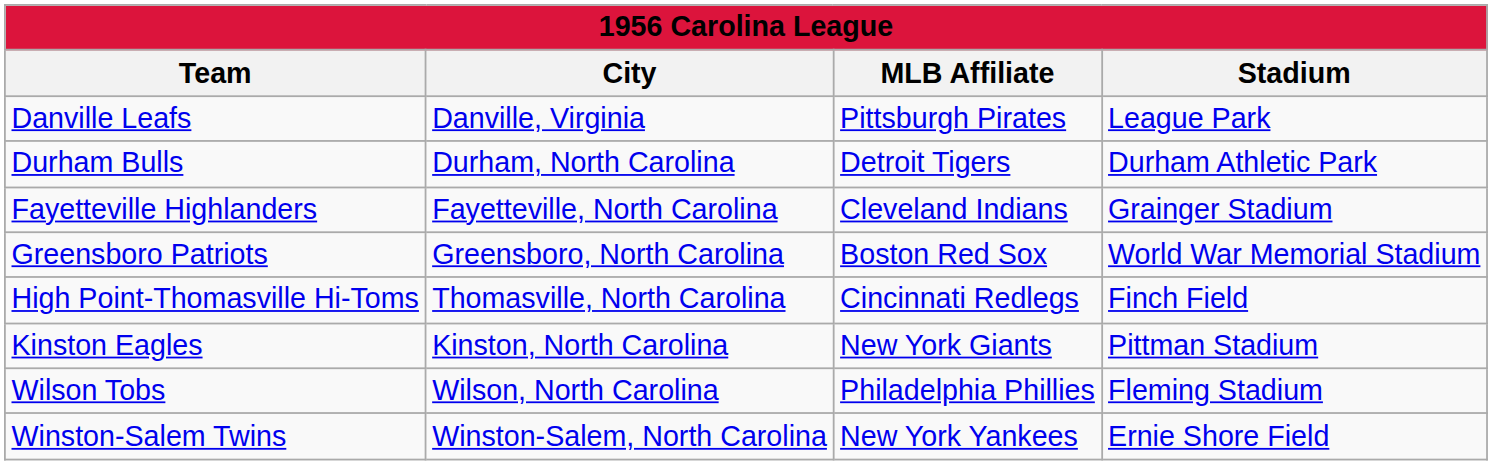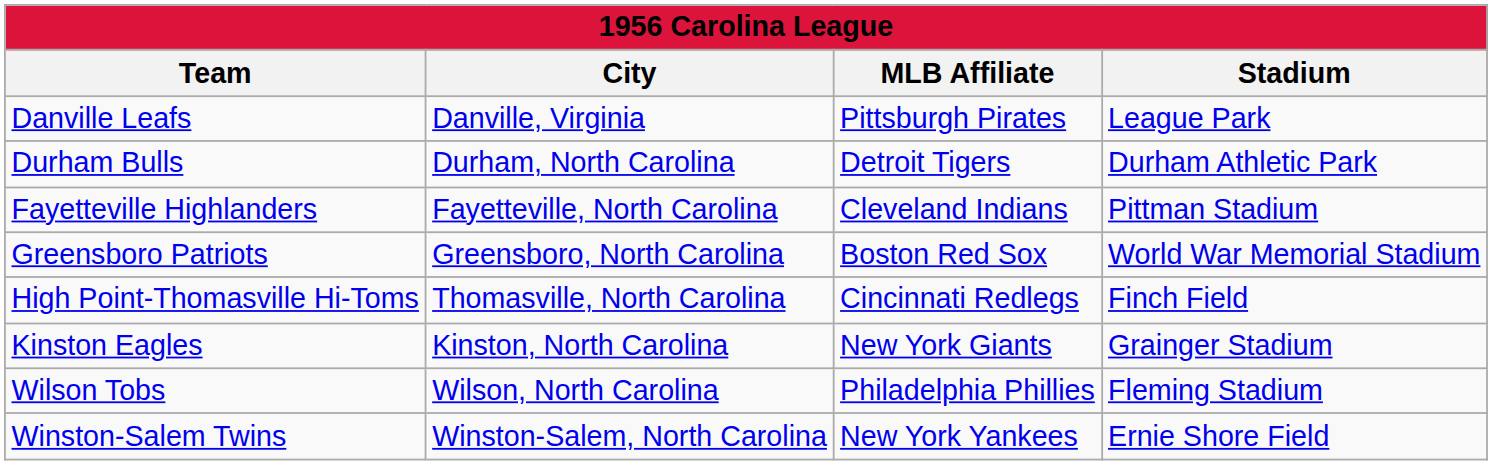 <table class="wikitable" style="width:auto">
 <tr>
 <td bgcolor="#DC143C" align="center" colspan="7"><strong><span>1956 Carolina League</span></strong></td>
 </tr>
 <tr>
 <th>Team</th>
 <th>City</th>
 <th>MLB Affiliate</th>
 <th>Stadium</th>
 </tr>
 <tr>
 <td><a href='#'>Danville Leafs</a></td>
 <td><a href='#'>Danville, Virginia</a></td>
 <td><a href='#'>Pittsburgh Pirates</a></td>
 <td><a href='#'>League Park</a></td>
 </tr>
 <tr>
 <td><a href='#'>Durham Bulls</a></td>
 <td><a href='#'>Durham, North Carolina</a></td>
 <td><a href='#'>Detroit Tigers</a></td>
 <td><a href='#'>Durham Athletic Park</a></td>
 </tr>
 <tr>
 <td><a href='#'>Fayetteville Highlanders</a></td>
 <td><a href='#'>Fayetteville, North Carolina</a></td>
 <td><a href='#'>Cleveland Indians</a></td>
-<td><a href='#'>Grainger Stadium</a></td>
+<td><a href='#'>Pittman Stadium</a></td>
 </tr>
 <tr>
 <td><a href='#'>Greensboro Patriots</a></td>
 <td><a href='#'>Greensboro, North Carolina</a></td>
 <td><a href='#'>Boston Red Sox</a></td>
 <td><a href='#'>World War Memorial Stadium</a></td>
 </tr>
 <tr>
 <td><a href='#'>High Point-Thomasville Hi-Toms</a></td>
 <td><a href='#'>Thomasville, North Carolina</a></td>
 <td><a href='#'>Cincinnati Redlegs</a></td>
 <td><a href='#'>Finch Field</a></td>
 </tr>
 <tr>
 <td><a href='#'>Kinston Eagles</a></td>
 <td><a href='#'>Kinston, North Carolina</a></td>
 <td><a href='#'>New York Giants</a></td>
-<td><a href='#'>Pittman Stadium</a></td>
+<td><a href='#'>Grainger Stadium</a></td>
 </tr>
 <tr>
 <td><a href='#'>Wilson Tobs</a></td>
 <td><a href='#'>Wilson, North Carolina</a></td>
 <td><a href='#'>Philadelphia Phillies</a></td>
 <td><a href='#'>Fleming Stadium</a></td>
 </tr>
 <tr>
 <td><a href='#'>Winston-Salem Twins</a></td>
 <td><a href='#'>Winston-Salem, North Carolina</a></td>
 <td><a href='#'>New York Yankees</a></td>
 <td><a href='#'>Ernie Shore Field</a></td>
 </tr>
 </table>
